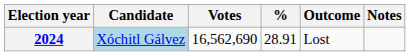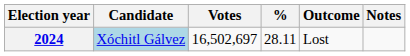 <table class="wikitable">
 <tr>
 <th>Election year</th>
 <th>Candidate</th>
 <th>Votes</th>
 <th>%</th>
 <th>Outcome</th>
 <th>Notes</th>
 </tr>
 <tr>
 <th><a href='#'>2024</a></th>
 <td style="background: lightblue;"><a href='#'>Xóchitl Gálvez</a></td>
-<td>16,562,690</td>
-<td>28.91</td>
+<td>16,502,697</td>
+<td>28.11</td>
 <td> Lost</td>
 <td></td>
 </tr>
 </table>
